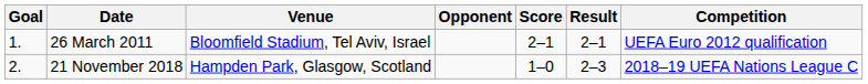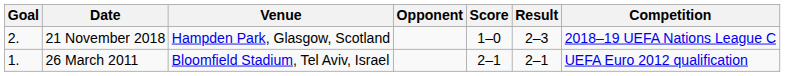 <table class="wikitable">
 <tr>
 <th>Goal</th>
 <th>Date</th>
 <th>Venue</th>
 <th>Opponent</th>
 <th>Score</th>
 <th>Result</th>
 <th>Competition</th>
 </tr>
 <tr>
+<td>2.</td>
+<td>21 November 2018</td>
+<td><a href='#'>Hampden Park</a>, Glasgow, Scotland</td>
+<td></td>
+<td align=center>1–0</td>
+<td align=center>2–3</td>
+<td><a href='#'>2018–19 UEFA Nations League C</a></td>
+</tr>
+<tr>
 <td>1.</td>
 <td>26 March 2011</td>
 <td><a href='#'>Bloomfield Stadium</a>, Tel Aviv, Israel</td>
 <td></td>
 <td align=center>2–1</td>
 <td align=center>2–1</td>
 <td><a href='#'>UEFA Euro 2012 qualification</a></td>
 </tr>
-<tr>
-<td>2.</td>
-<td>21 November 2018</td>
-<td><a href='#'>Hampden Park</a>, Glasgow, Scotland</td>
-<td></td>
-<td align=center>1–0</td>
-<td align=center>2–3</td>
-<td><a href='#'>2018–19 UEFA Nations League C</a></td>
-</tr>
 </table>
